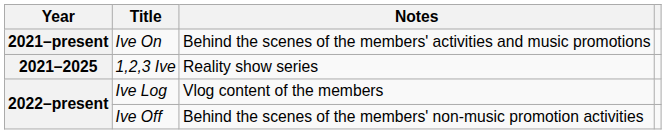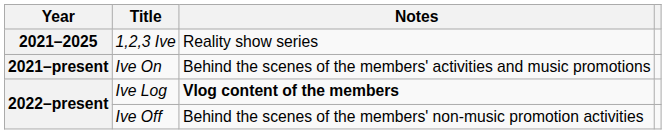 <table class="wikitable plainrowheaders">
 <tr>
 <th scope="col">Year</th>
 <th scope="col">Title</th>
 <th scope="col">Notes</th>
 <th scope="col"></th>
 </tr>
 <tr>
+<th scope="row">2021–2025</th>
+<td><em>1,2,3 Ive</em></td>
+<td>Reality show series</td>
+<td style="text-align:center"></td>
+</tr>
+<tr>
 <th scope="row">2021–present</th>
 <td><em>Ive On</em></td>
 <td>Behind the scenes of the members' activities and music promotions</td>
 <td style="text-align:center"></td>
 </tr>
 <tr>
-<th scope="row">2021–2025</th>
-<td><em>1,2,3 Ive</em></td>
-<td>Reality show series</td>
-<td style="text-align:center"></td>
-</tr>
-<tr>
 <th scope="row" rowspan="2">2022–present</th>
 <td><em>Ive Log</em></td>
-<td>Vlog content of the members</td>
+<td><strong>Vlog content of the members</strong></td>
 <td style="text-align:center"></td>
 </tr>
 <tr>
 <td><em>Ive Off</em></td>
 <td>Behind the scenes of the members' non-music promotion activities</td>
 <td style="text-align:center"></td>
 </tr>
 </table>
